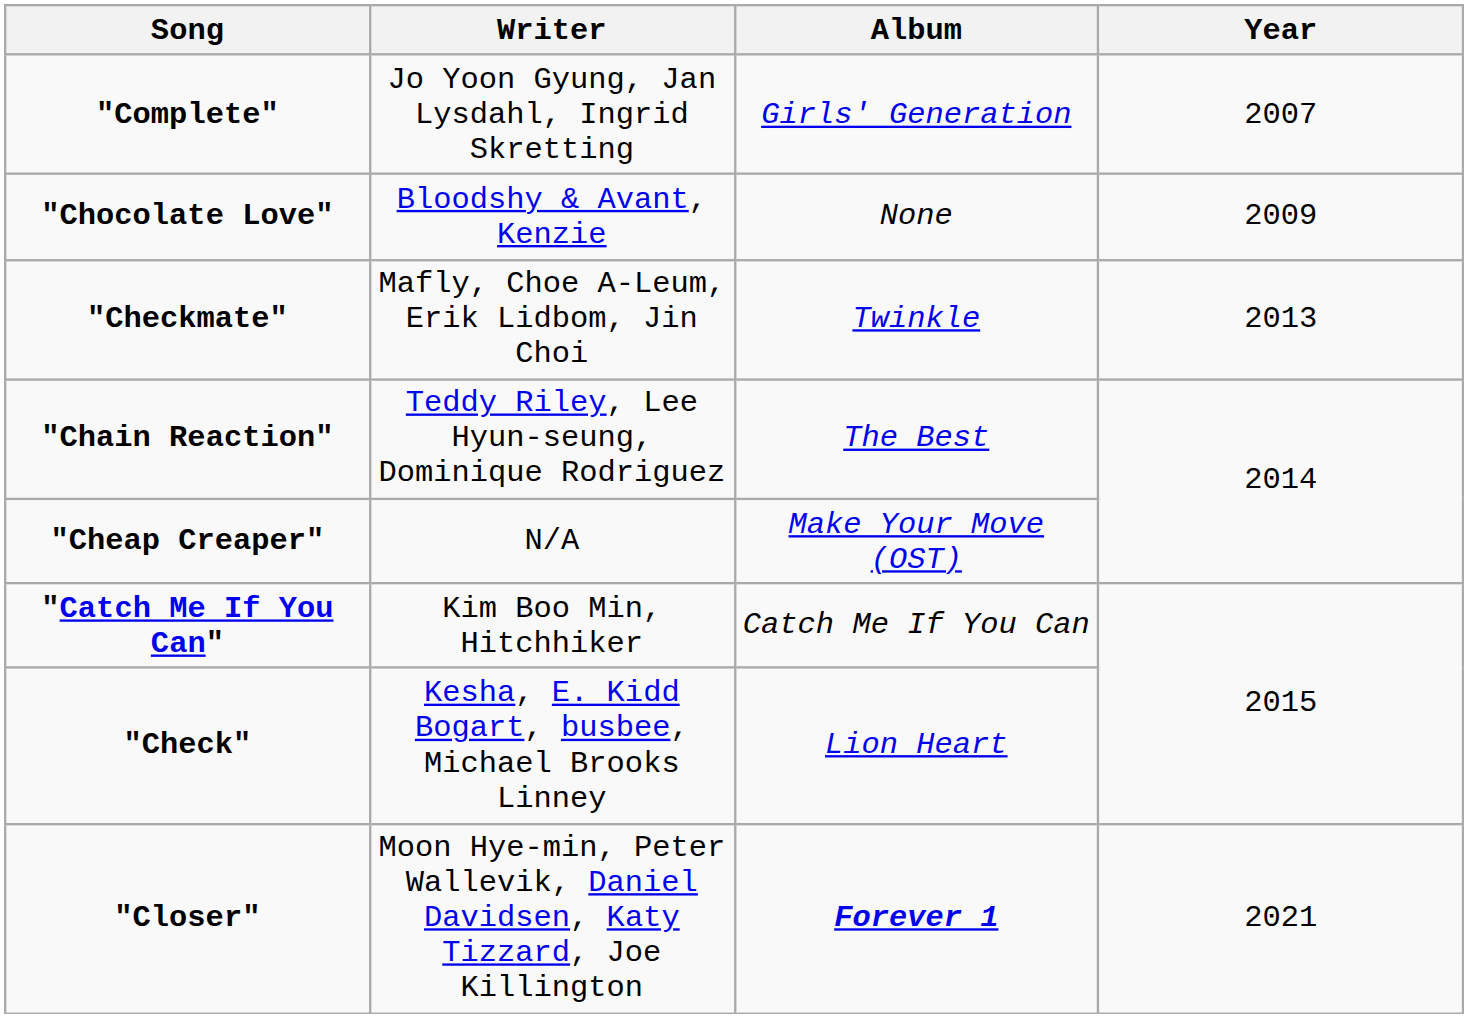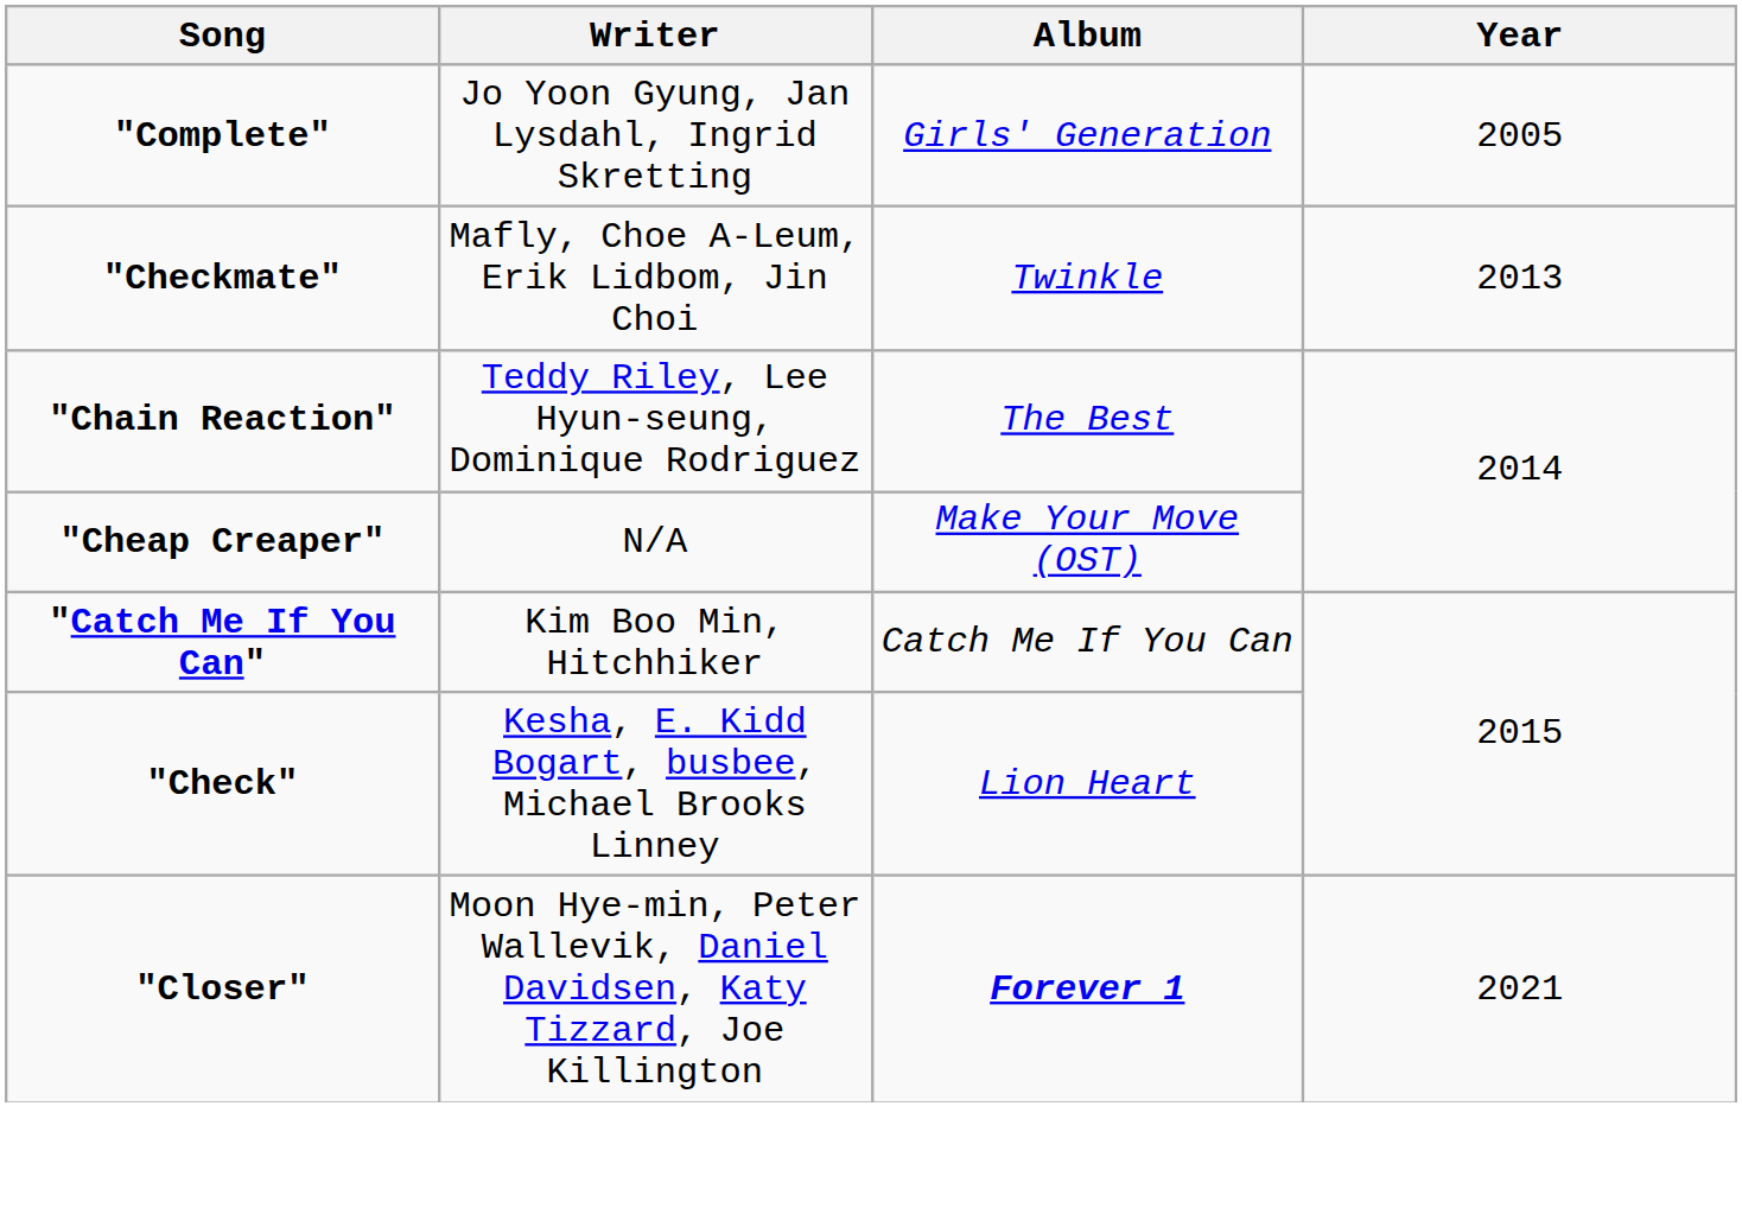 <table class="wikitable" style="text-align:center; width:100%">
 <tr>
 <th style="width:25%">Song</th>
 <th style="width:25%">Writer</th>
 <th style="width:25%">Album</th>
 <th style="width:25%">Year</th>
 </tr>
 <tr>
 <td><strong>"Complete"</strong></td>
 <td>Jo Yoon Gyung, Jan Lysdahl, Ingrid Skretting</td>
 <td><em><a href='#'>Girls' Generation</a></em></td>
-<td>2007</td>
-</tr>
-<tr>
-<td><strong>"Chocolate Love"</strong></td>
-<td><a href='#'>Bloodshy & Avant</a>, <a href='#'>Kenzie</a></td>
-<td><em>None</em></td>
-<td>2009</td>
+<td>2005</td>
 </tr>
 <tr>
 <td><strong>"Checkmate"</strong></td>
 <td>Mafly, Choe A-Leum, Erik Lidbom, Jin Choi</td>
 <td><em><a href='#'>Twinkle</a></em></td>
 <td>2013</td>
 </tr>
 <tr>
 <td><strong>"Chain Reaction"</strong></td>
 <td><a href='#'>Teddy Riley</a>, Lee Hyun-seung, Dominique Rodriguez</td>
 <td><em><a href='#'>The Best</a></em></td>
 <td rowspan="2">2014</td>
 </tr>
 <tr>
 <td><strong>"Cheap Creaper"</strong></td>
 <td>N/A</td>
 <td><em><a href='#'>Make Your Move (OST)</a></em></td>
 </tr>
 <tr>
 <td><strong>"<a href='#'>Catch Me If You Can</a>"</strong></td>
 <td>Kim Boo Min, Hitchhiker</td>
 <td><em>Catch Me If You Can</em></td>
 <td rowspan="2">2015</td>
 </tr>
 <tr>
 <td><strong>"Check"</strong></td>
 <td><a href='#'>Kesha</a>, <a href='#'>E. Kidd Bogart</a>, <a href='#'>busbee</a>, Michael Brooks Linney</td>
 <td><em><a href='#'>Lion Heart</a></em></td>
 </tr>
 <tr>
 <td><strong>"Closer"</strong></td>
 <td>Moon Hye-min, Peter Wallevik, <a href='#'>Daniel Davidsen</a>, <a href='#'>Katy Tizzard</a>, Joe Killington</td>
 <td><strong><em><a href='#'>Forever 1</a></em></strong></td>
 <td>2021</td>
 </tr>
 </table>
